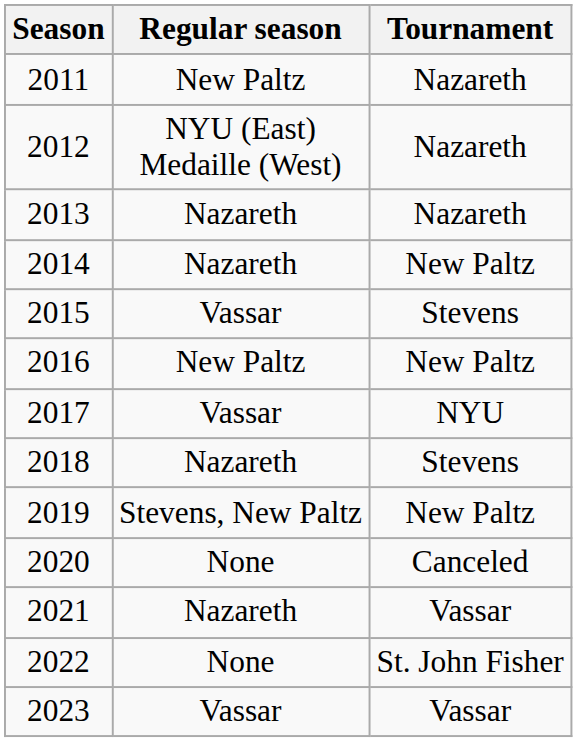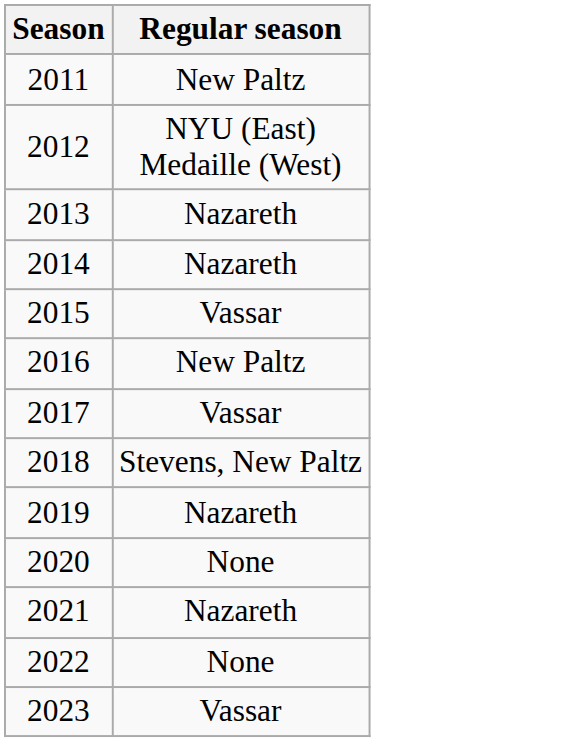 <table class="wikitable sortable" style="text-align:center;">
 <tr>
 <th>Season</th>
 <th>Regular season</th>
-<th>Tournament</th>
 </tr>
 <tr>
 <td>2011</td>
 <td>New Paltz</td>
-<td>Nazareth</td>
 </tr>
 <tr>
 <td>2012</td>
 <td>NYU (East)<br>Medaille (West)</td>
-<td>Nazareth</td>
 </tr>
 <tr>
 <td>2013</td>
-<td>Nazareth</td>
 <td>Nazareth</td>
 </tr>
 <tr>
 <td>2014</td>
 <td>Nazareth</td>
-<td>New Paltz</td>
 </tr>
 <tr>
 <td>2015</td>
 <td>Vassar</td>
-<td>Stevens</td>
 </tr>
 <tr>
 <td>2016</td>
-<td>New Paltz</td>
 <td>New Paltz</td>
 </tr>
 <tr>
 <td>2017</td>
 <td>Vassar</td>
-<td>NYU</td>
 </tr>
 <tr>
 <td>2018</td>
-<td>Nazareth</td>
-<td>Stevens</td>
+<td>Stevens, New Paltz</td>
 </tr>
 <tr>
 <td>2019</td>
-<td>Stevens, New Paltz</td>
-<td>New Paltz</td>
+<td>Nazareth</td>
 </tr>
 <tr>
 <td>2020</td>
 <td>None</td>
-<td>Canceled</td>
 </tr>
 <tr>
 <td>2021</td>
 <td>Nazareth</td>
-<td>Vassar</td>
 </tr>
 <tr>
 <td>2022</td>
 <td>None</td>
-<td>St. John Fisher</td>
 </tr>
 <tr>
 <td>2023</td>
 <td>Vassar</td>
-<td>Vassar</td>
 </tr>
 </table>
